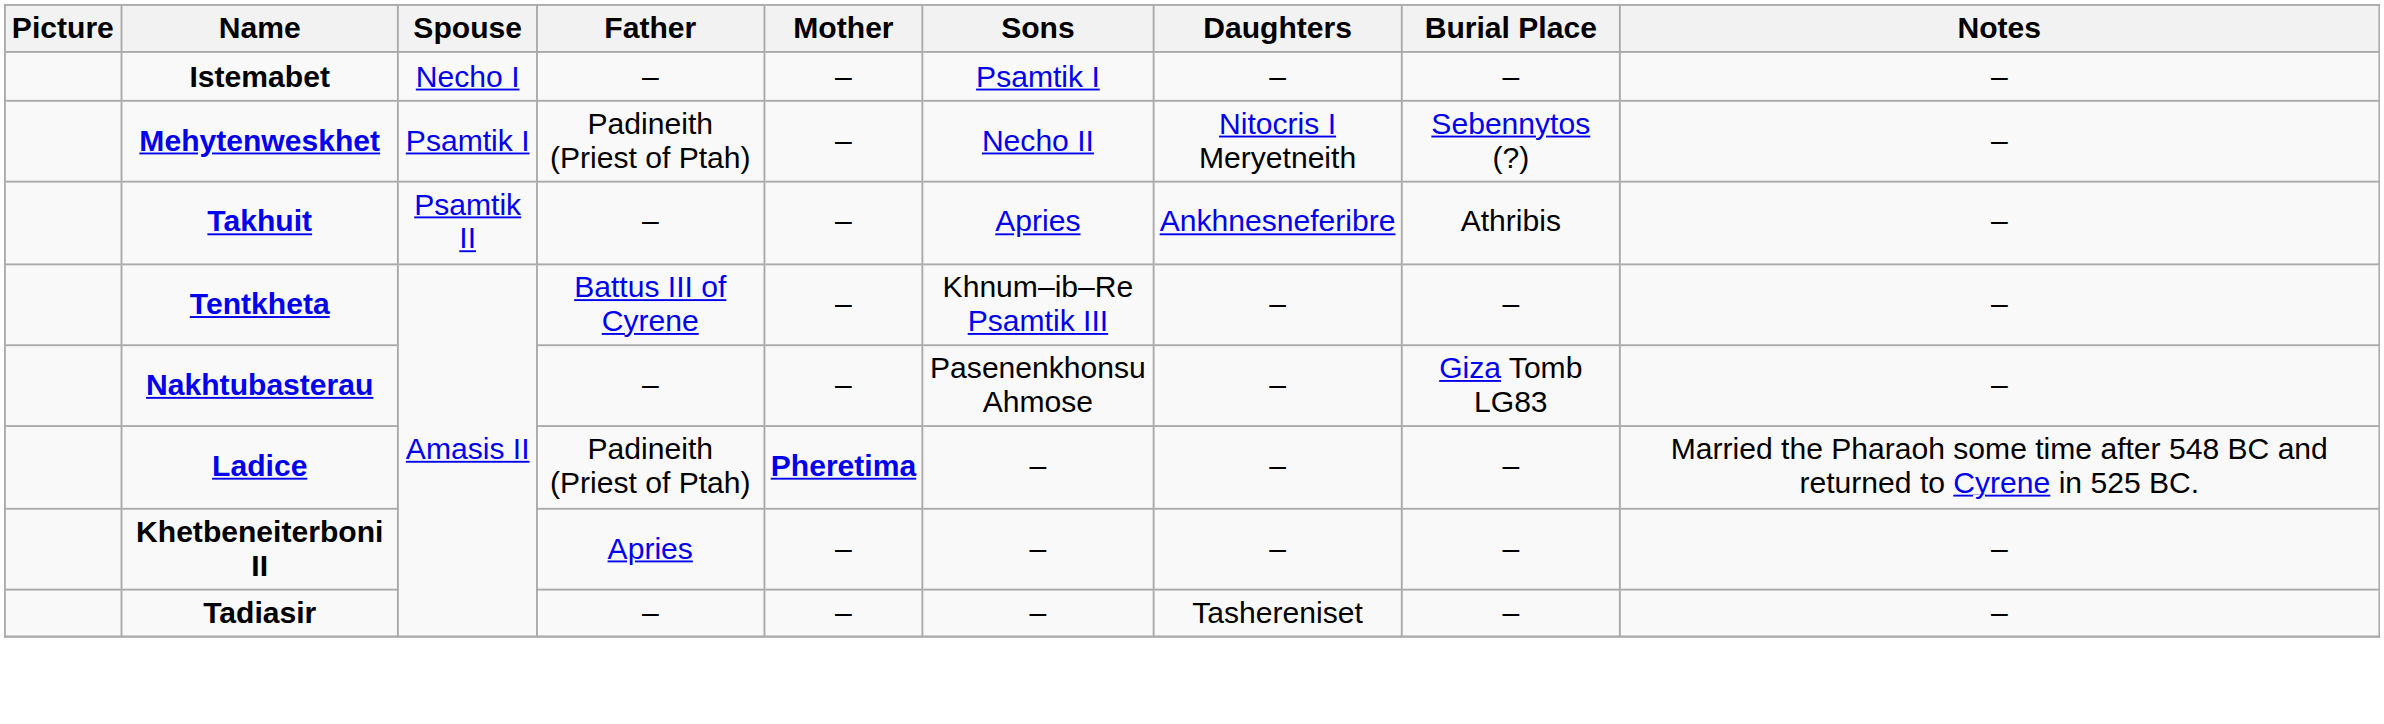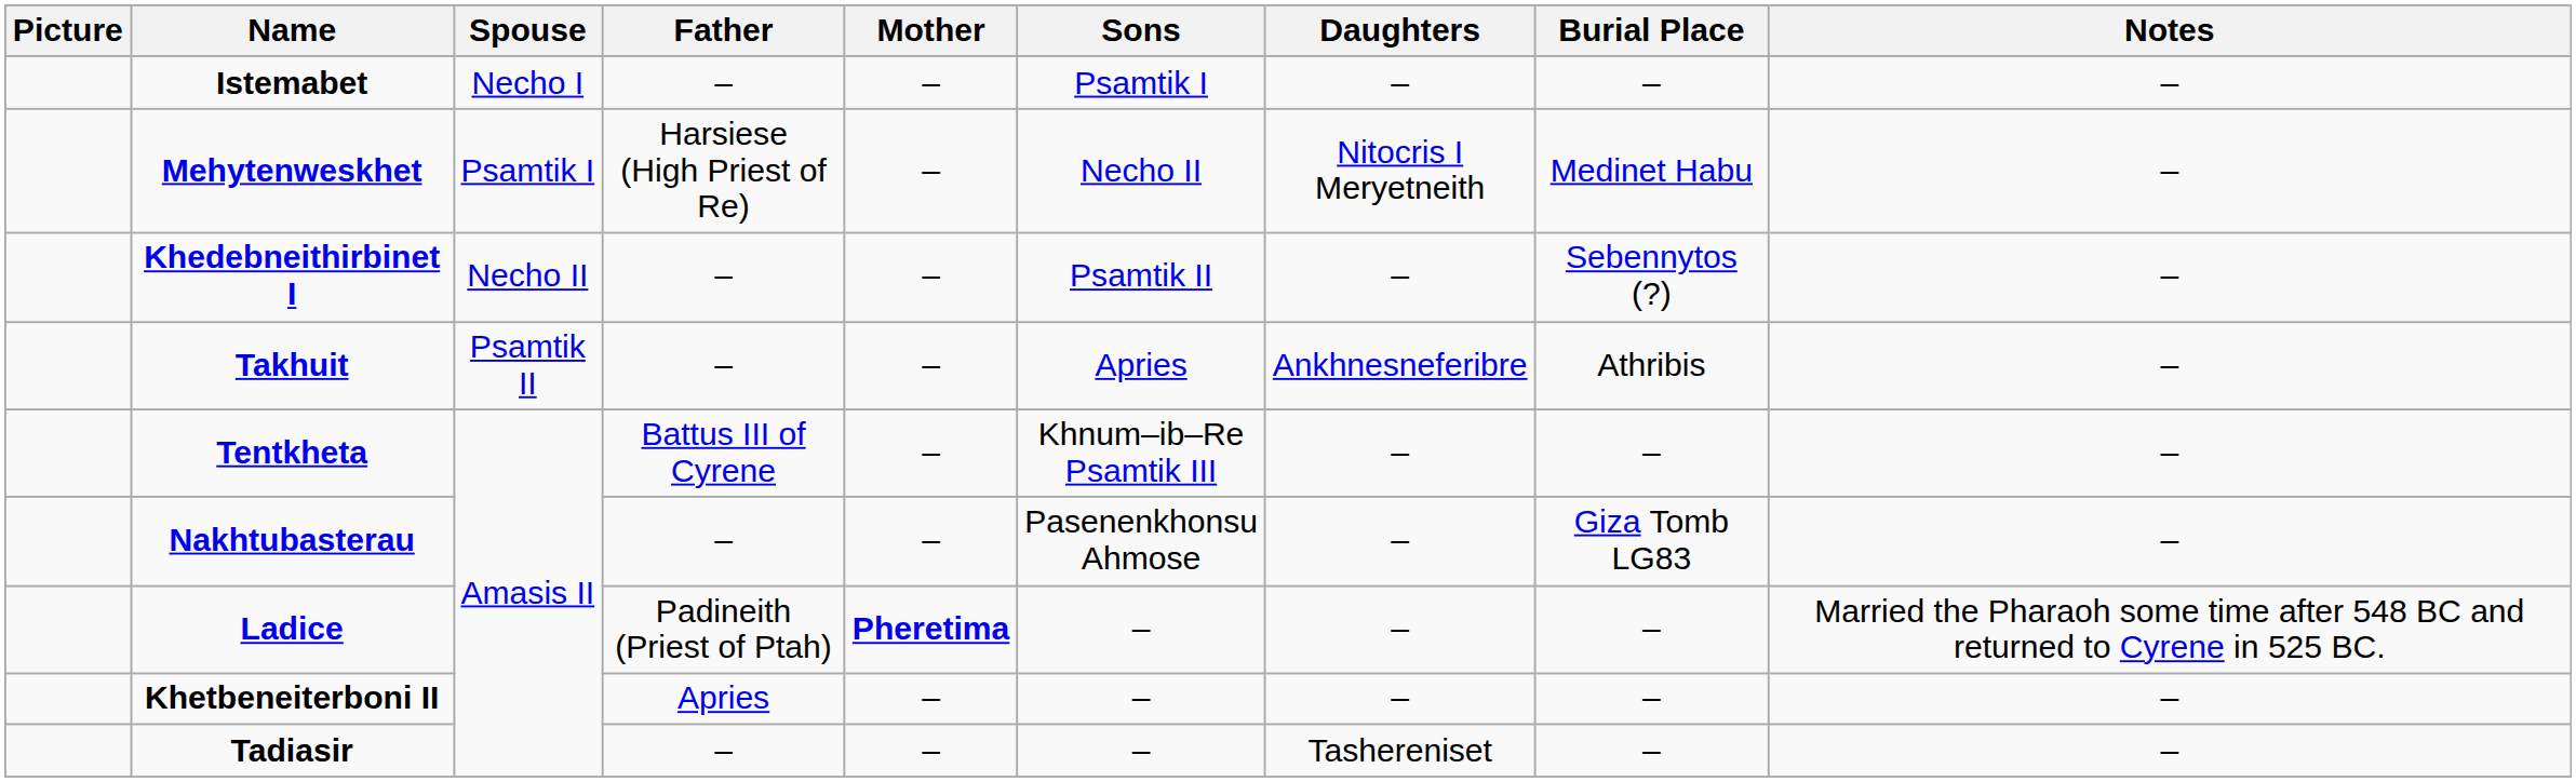 <table width=100% class="wikitable" style="text-align:center;">
 <tr>
 <th>Picture</th>
 <th>Name</th>
 <th>Spouse</th>
 <th>Father</th>
 <th>Mother</th>
 <th>Sons</th>
 <th>Daughters</th>
 <th>Burial Place</th>
 <th>Notes</th>
 </tr>
 <tr>
 <td></td>
 <td><strong>Istemabet</strong><br></td>
 <td><a href='#'>Necho I</a></td>
 <td>–</td>
 <td>–</td>
 <td><a href='#'>Psamtik I</a></td>
 <td>–</td>
 <td>–</td>
 <td>–</td>
 </tr>
 <tr>
 <td></td>
 <td><strong><a href='#'>Mehytenweskhet</a></strong></td>
 <td><a href='#'>Psamtik I</a></td>
-<td>Padineith<br>(Priest of Ptah)</td>
+<td>Harsiese<br>(High Priest of Re)</td>
 <td>–</td>
 <td><a href='#'>Necho II</a></td>
 <td><a href='#'>Nitocris I</a><br>Meryetneith</td>
+<td><a href='#'>Medinet Habu</a></td>
+<td>–</td>
+</tr>
+<tr>
+<td></td>
+<td><strong><a href='#'>Khedebneithirbinet I</a></strong></td>
+<td><a href='#'>Necho II</a></td>
+<td>–</td>
+<td>–</td>
+<td><a href='#'>Psamtik II</a></td>
+<td>–</td>
 <td><a href='#'>Sebennytos</a> (?)</td>
 <td>–</td>
 </tr>
 <tr>
 <td></td>
 <td><strong><a href='#'>Takhuit</a></strong></td>
 <td><a href='#'>Psamtik II</a></td>
 <td>–</td>
 <td>–</td>
 <td><a href='#'>Apries</a></td>
 <td><a href='#'>Ankhnesneferibre</a></td>
 <td>Athribis</td>
 <td>–</td>
 </tr>
 <tr>
 <td></td>
 <td><strong><a href='#'>Tentkheta</a></strong></td>
 <td rowspan=5><a href='#'>Amasis II</a></td>
 <td><a href='#'>Battus III of Cyrene</a></td>
 <td>–</td>
 <td>Khnum–ib–Re<br><a href='#'>Psamtik III</a></td>
 <td>–</td>
 <td>–</td>
 <td>–</td>
 </tr>
 <tr>
 <td></td>
 <td><strong><a href='#'>Nakhtubasterau</a></strong></td>
 <td>–</td>
 <td>–</td>
 <td>Pasenenkhonsu<br>Ahmose</td>
 <td>–</td>
 <td><a href='#'>Giza</a> Tomb LG83</td>
 <td>–</td>
 </tr>
 <tr>
 <td></td>
 <td><strong><a href='#'>Ladice</a></strong></td>
 <td>Padineith<br>(Priest of Ptah)</td>
 <td><strong><a href='#'>Pheretima</a></strong></td>
 <td>–</td>
 <td>–</td>
 <td>–</td>
 <td>Married the Pharaoh some time after 548 BC and returned to <a href='#'>Cyrene</a> in 525 BC.</td>
 </tr>
 <tr>
 <td></td>
 <td><strong>Khetbeneiterboni II</strong><br></td>
 <td><a href='#'>Apries</a></td>
 <td>–</td>
 <td>–</td>
 <td>–</td>
 <td>–</td>
 <td>–</td>
 </tr>
 <tr>
 <td></td>
 <td><strong>Tadiasir</strong><br></td>
 <td>–</td>
 <td>–</td>
 <td>–</td>
 <td>Tashereniset</td>
 <td>–</td>
 <td>–</td>
 </tr>
 <tr>
 </tr>
 </table>
